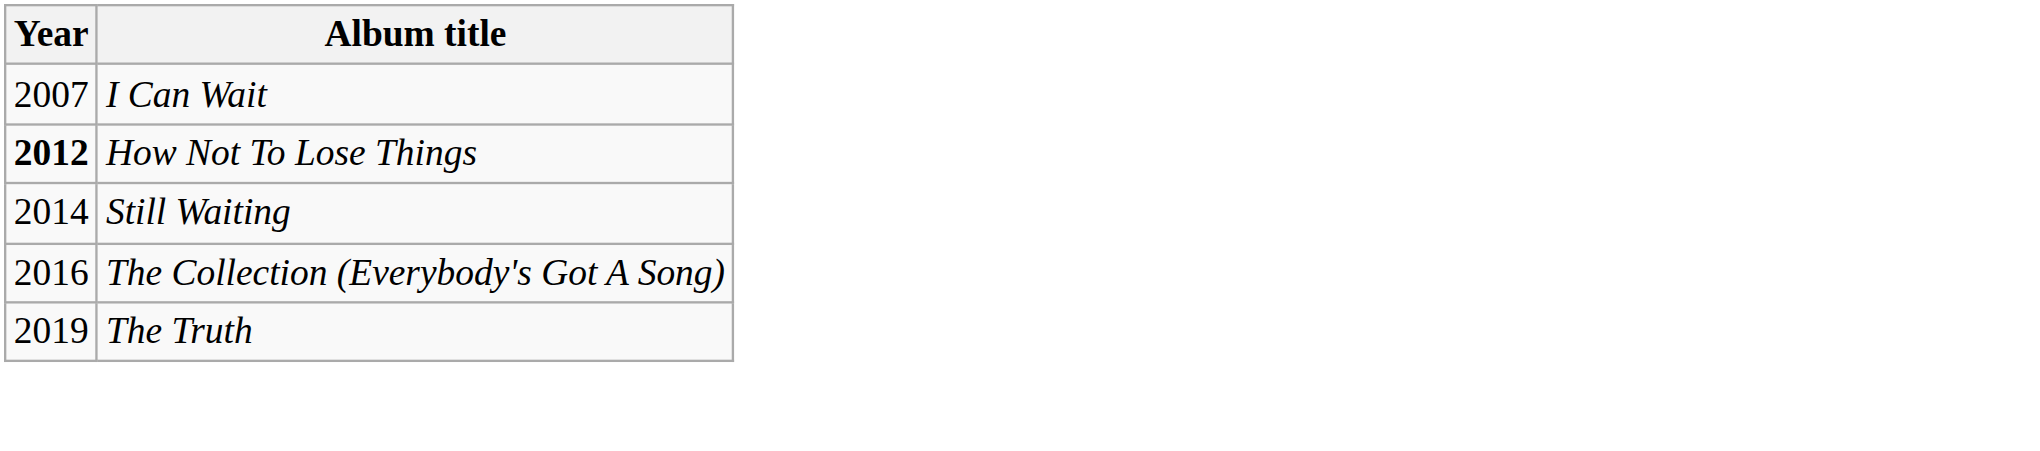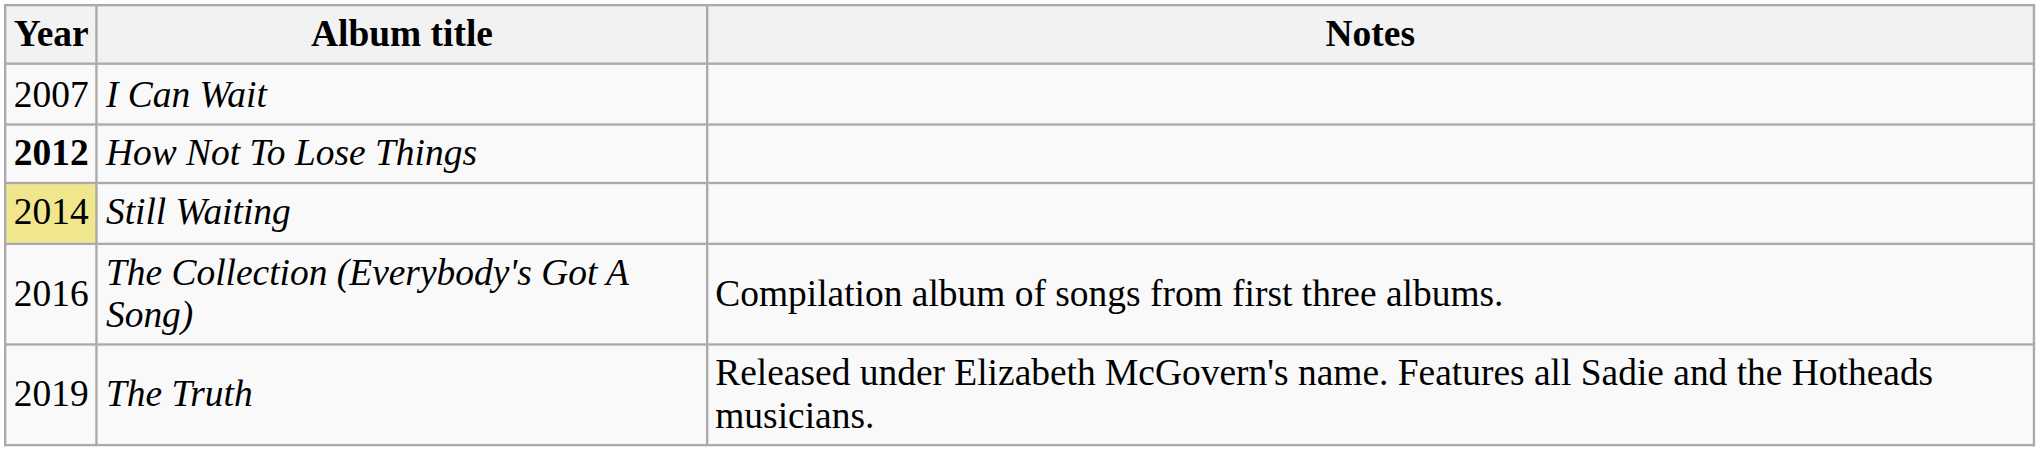 <table class=wikitable>
 <tr>
 <th>Year</th>
 <th>Album title</th>
+<th>Notes</th>
 </tr>
 <tr>
 <td>2007</td>
 <td><em>I Can Wait</em></td>
+<td></td>
 </tr>
 <tr>
 <td><strong>2012</strong></td>
 <td><em>How Not To Lose Things</em></td>
+<td></td>
 </tr>
 <tr>
-<td>2014</td>
+<td style="background: khaki;">2014</td>
 <td><em>Still Waiting</em></td>
+<td></td>
 </tr>
 <tr>
 <td>2016</td>
 <td><em>The Collection (Everybody's Got A Song)</em></td>
+<td>Compilation album of songs from first three albums.</td>
 </tr>
 <tr>
 <td>2019</td>
 <td><em>The Truth</em></td>
+<td>Released under Elizabeth McGovern's name. Features all Sadie and the Hotheads musicians.</td>
 </tr>
 </table>
